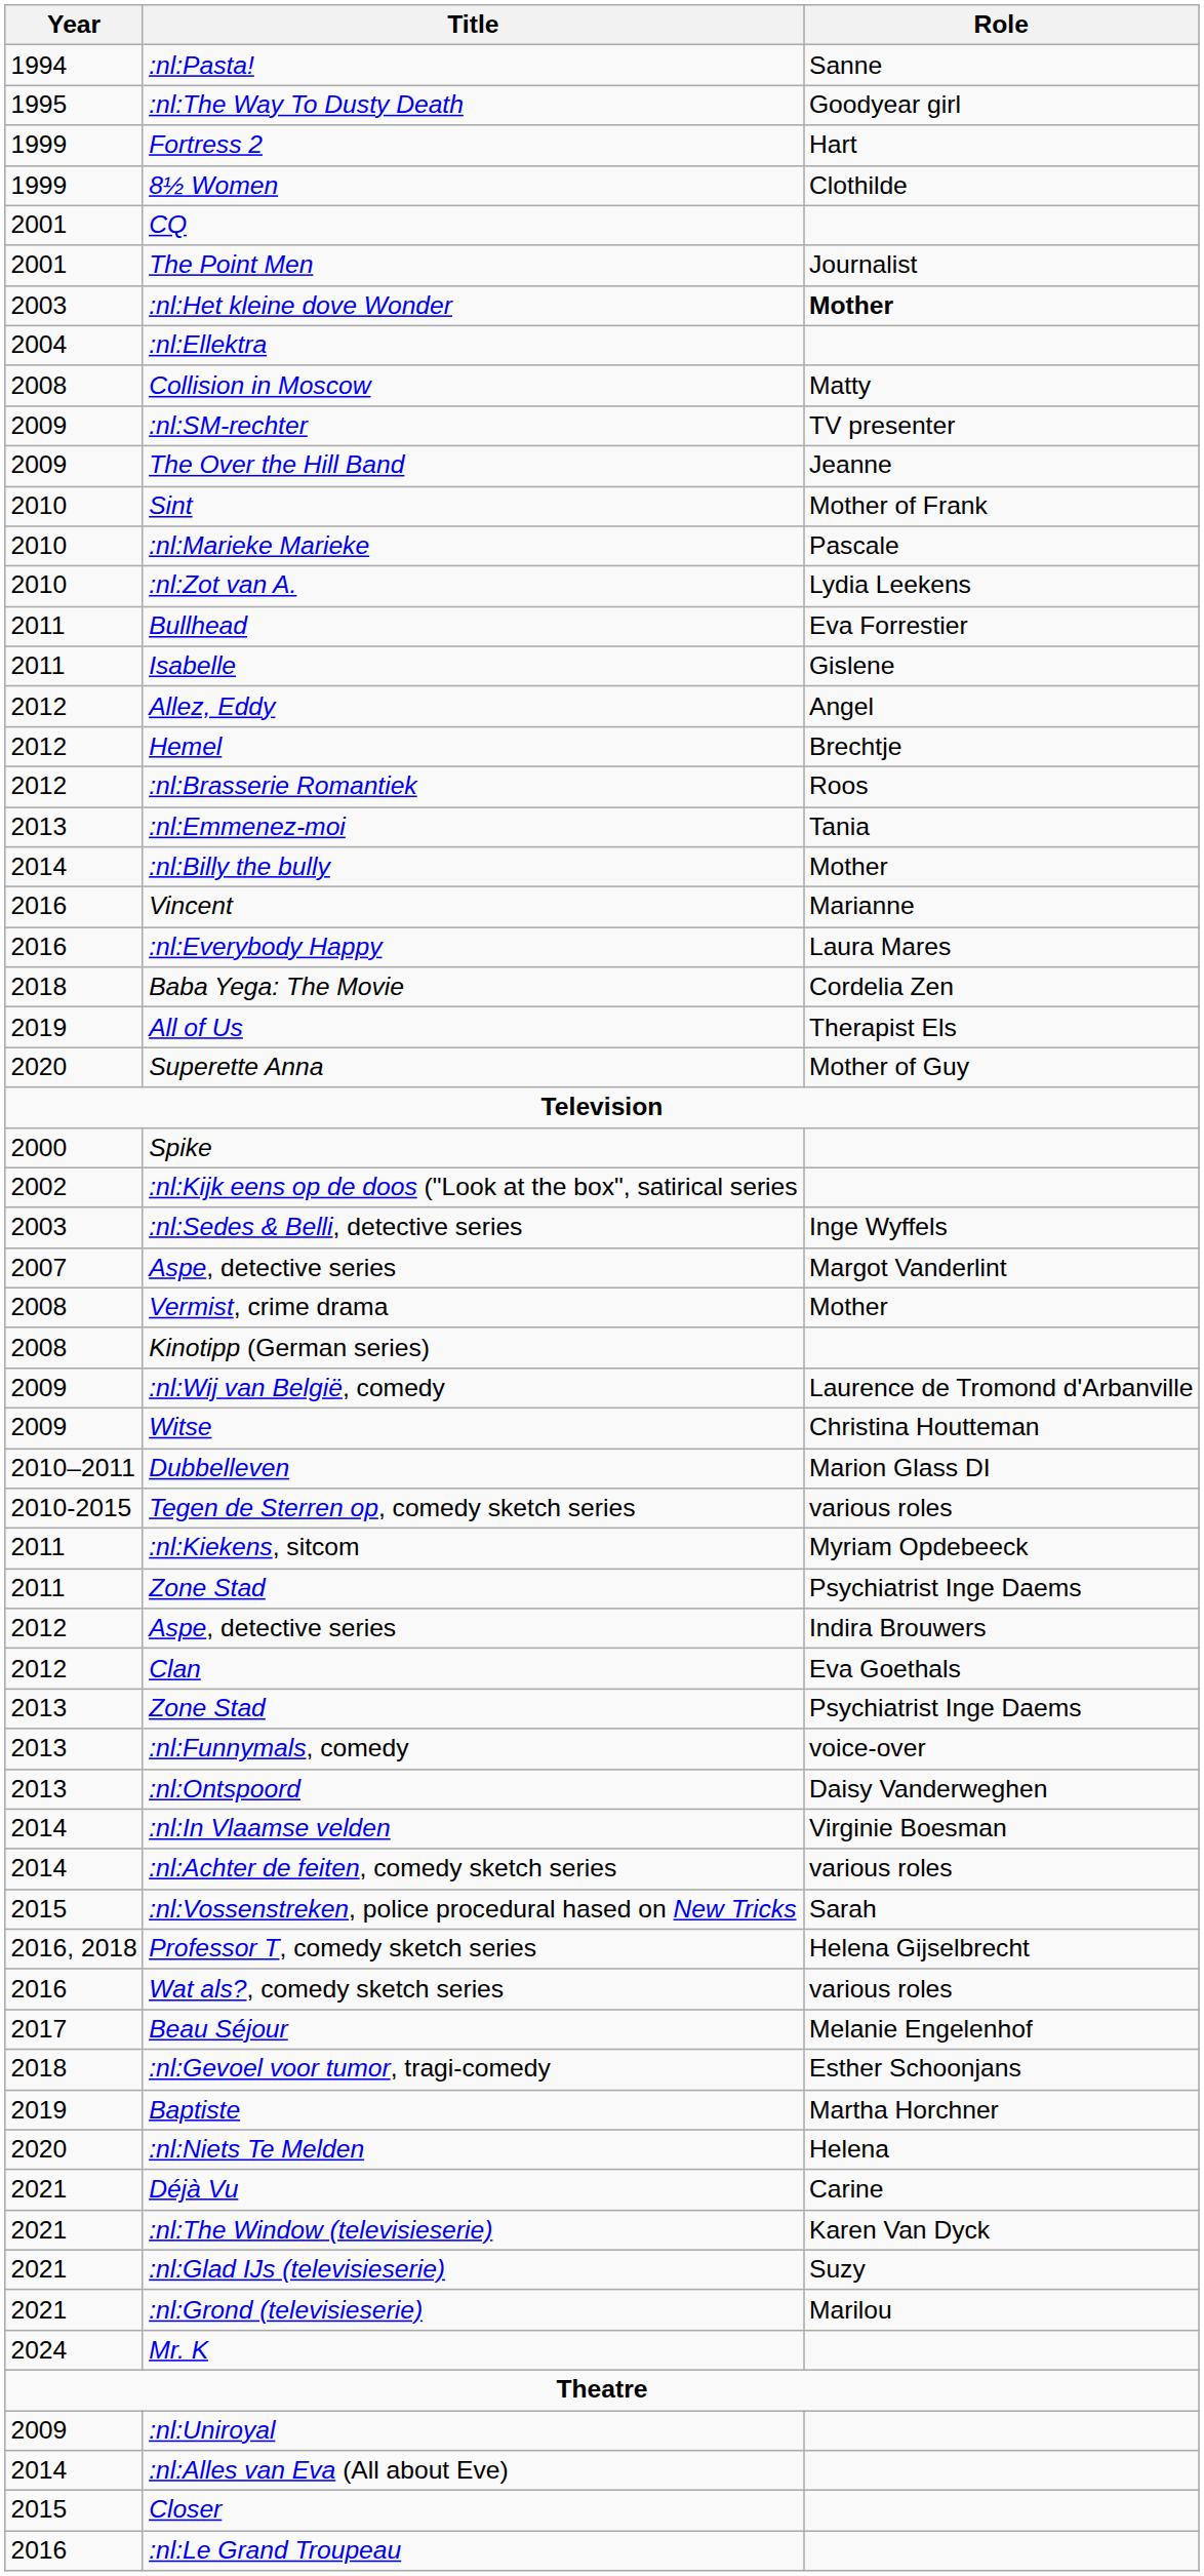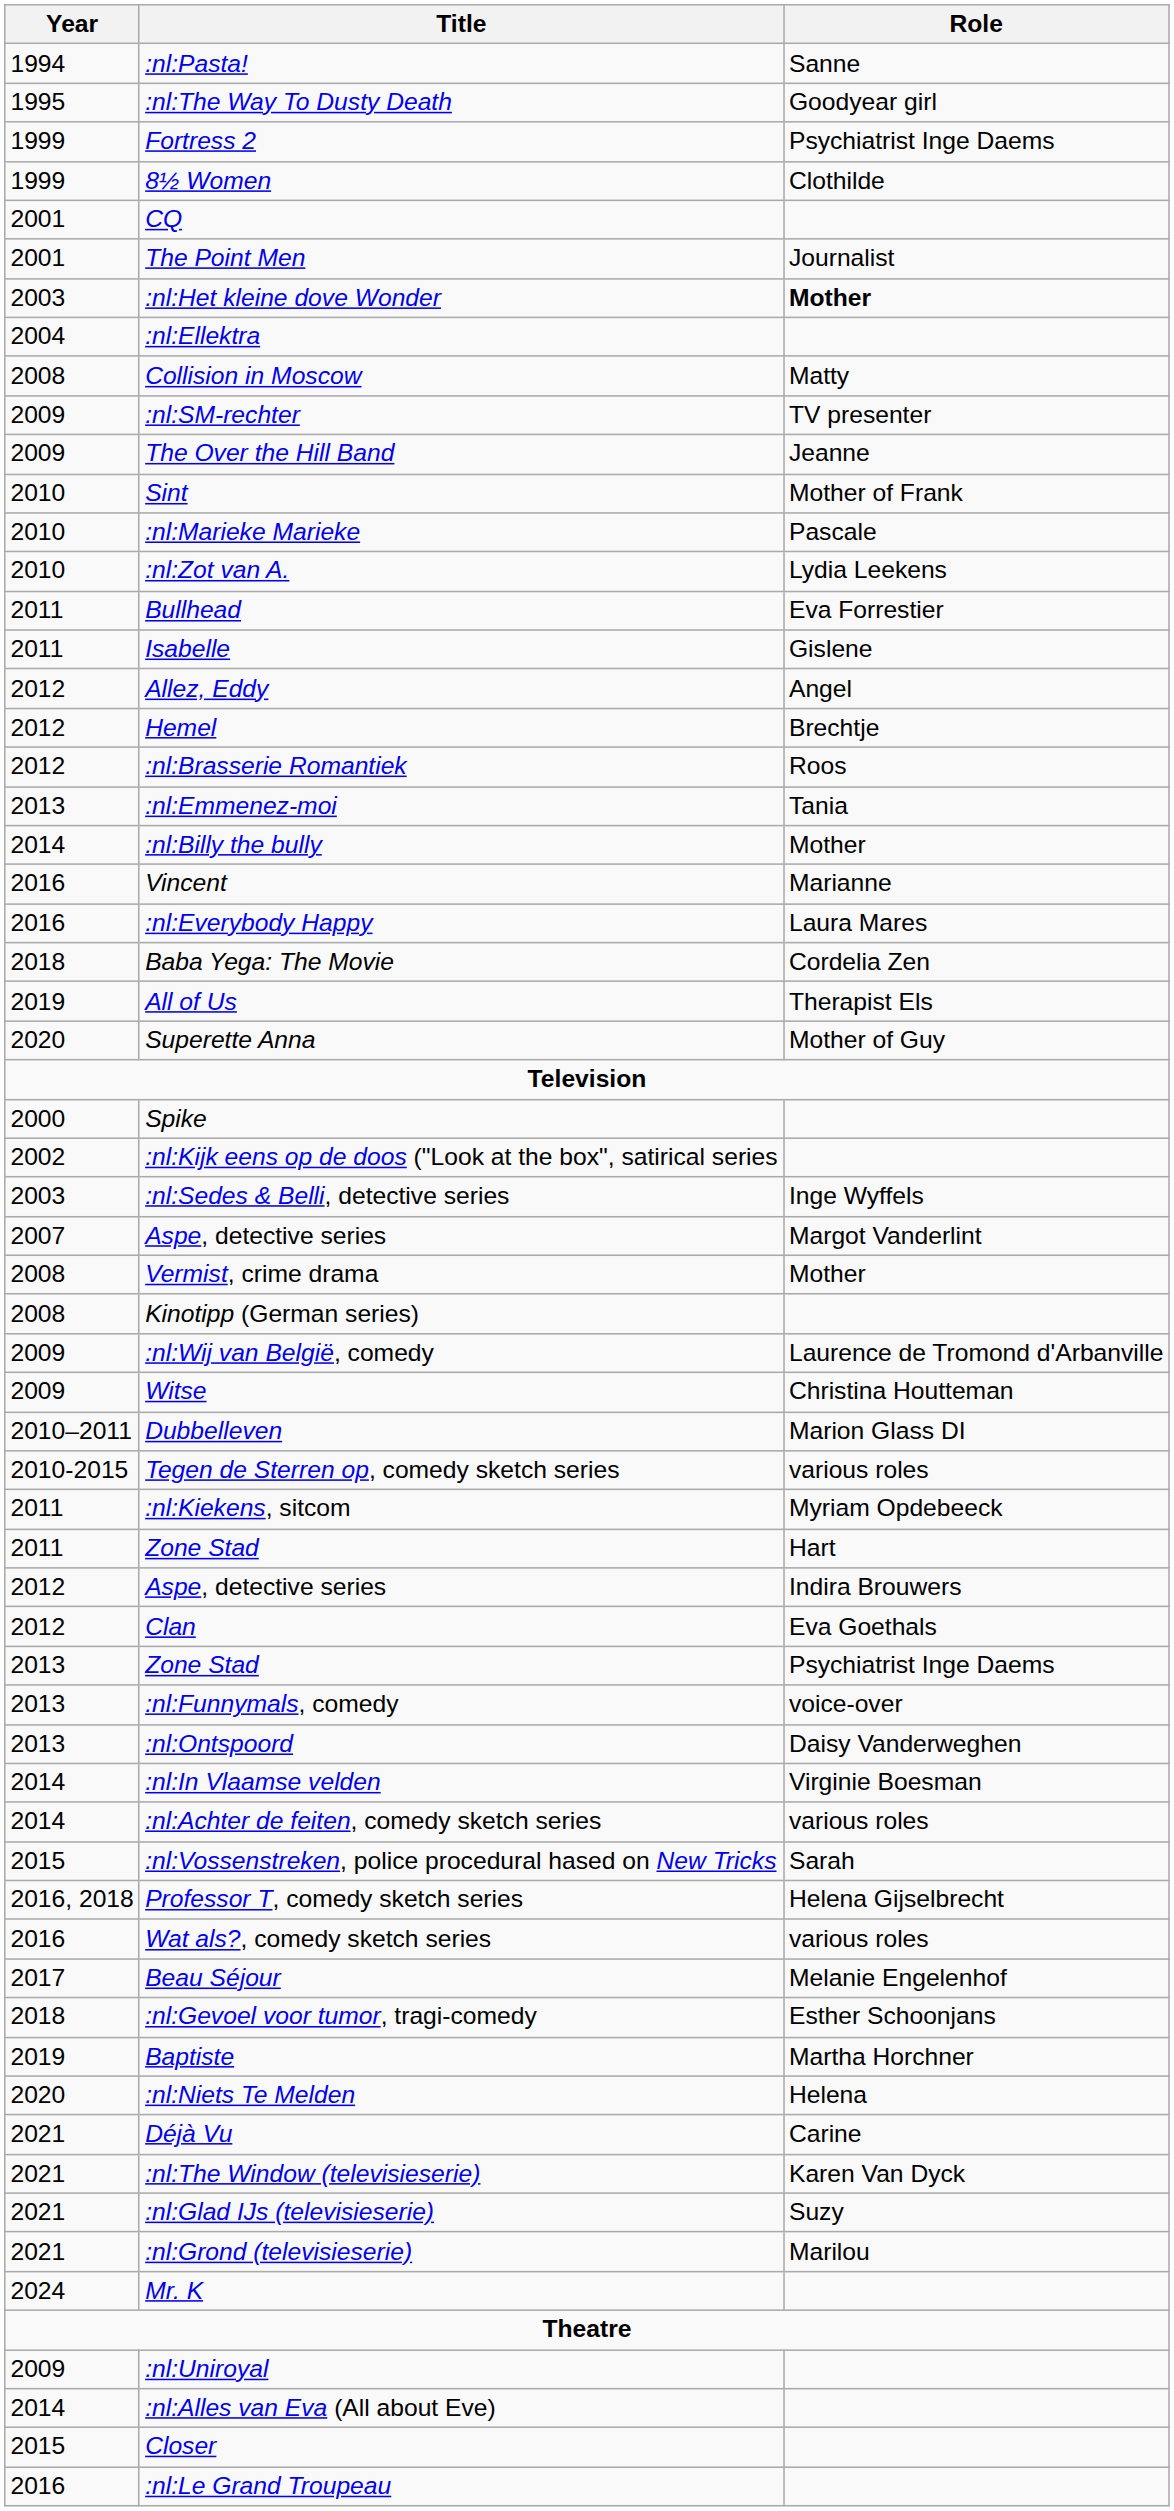 <table class="wikitable">
 <tr>
 <th>Year</th>
 <th>Title</th>
 <th>Role</th>
 </tr>
 <tr>
 <td>1994</td>
 <td><em><a href='#'>:nl:Pasta!</a></em></td>
 <td>Sanne</td>
 </tr>
 <tr>
 <td>1995</td>
 <td><em><a href='#'>:nl:The Way To Dusty Death</a></em></td>
 <td>Goodyear girl</td>
 </tr>
 <tr>
 <td>1999</td>
 <td><em><a href='#'>Fortress 2</a></em></td>
-<td>Hart</td>
+<td>Psychiatrist Inge Daems</td>
 </tr>
 <tr>
 <td>1999</td>
 <td><em><a href='#'>8½ Women</a></em></td>
 <td>Clothilde</td>
 </tr>
 <tr>
 <td>2001</td>
 <td><em><a href='#'>CQ</a></em></td>
 <td Commentator></td>
 </tr>
 <tr>
 <td>2001</td>
 <td><em><a href='#'>The Point Men</a></em></td>
 <td>Journalist</td>
 </tr>
 <tr>
 <td>2003</td>
 <td><em><a href='#'>:nl:Het kleine dove Wonder</a></em></td>
 <td><strong>Mother</strong></td>
 </tr>
 <tr>
 <td>2004</td>
 <td><em><a href='#'>:nl:Ellektra</a></em></td>
 <td></td>
 </tr>
 <tr>
 <td>2008</td>
 <td><em><a href='#'>Collision in Moscow</a></em></td>
 <td>Matty</td>
 </tr>
 <tr>
 <td>2009</td>
 <td><em><a href='#'>:nl:SM-rechter</a></em></td>
 <td>TV presenter</td>
 </tr>
 <tr>
 <td>2009</td>
 <td><em><a href='#'>The Over the Hill Band</a></em></td>
 <td>Jeanne</td>
 </tr>
 <tr>
 <td>2010</td>
 <td><em><a href='#'>Sint</a></em></td>
 <td>Mother of Frank</td>
 </tr>
 <tr>
 <td>2010</td>
 <td><em><a href='#'>:nl:Marieke Marieke</a></em></td>
 <td>Pascale</td>
 </tr>
 <tr>
 <td>2010</td>
 <td><em><a href='#'>:nl:Zot van A.</a></em></td>
 <td>Lydia Leekens</td>
 </tr>
 <tr>
 <td>2011</td>
 <td><em><a href='#'>Bullhead</a></em></td>
 <td>Eva Forrestier</td>
 </tr>
 <tr>
 <td>2011</td>
 <td><em><a href='#'>Isabelle</a></em></td>
 <td>Gislene</td>
 </tr>
 <tr>
 <td>2012</td>
 <td><em><a href='#'>Allez, Eddy</a></em></td>
 <td>Angel</td>
 </tr>
 <tr>
 <td>2012</td>
 <td><em><a href='#'>Hemel</a></em></td>
 <td>Brechtje</td>
 </tr>
 <tr>
 <td>2012</td>
 <td><em><a href='#'>:nl:Brasserie Romantiek</a></em></td>
 <td>Roos</td>
 </tr>
 <tr>
 <td>2013</td>
 <td><em><a href='#'>:nl:Emmenez-moi</a></em></td>
 <td>Tania</td>
 </tr>
 <tr>
 <td>2014</td>
 <td><em><a href='#'>:nl:Billy the bully</a></em></td>
 <td>Mother</td>
 </tr>
 <tr>
 <td>2016</td>
 <td><em>Vincent</em></td>
 <td>Marianne</td>
 </tr>
 <tr>
 <td>2016</td>
 <td><em><a href='#'>:nl:Everybody Happy</a></em></td>
 <td>Laura Mares</td>
 </tr>
 <tr>
 <td>2018</td>
 <td><em>Baba Yega: The Movie</em></td>
 <td>Cordelia Zen</td>
 </tr>
 <tr>
 <td>2019</td>
 <td><em><a href='#'>All of Us</a></em></td>
 <td>Therapist Els</td>
 </tr>
 <tr>
 <td>2020</td>
 <td><em>Superette Anna</em></td>
 <td>Mother of Guy</td>
 </tr>
 <tr>
 <td align=center colspan=3><strong>Television</strong></td>
 </tr>
 <tr>
 <td>2000</td>
 <td><em>Spike</em></td>
 <td></td>
 </tr>
 <tr>
 <td>2002</td>
 <td><em><a href='#'>:nl:Kijk eens op de doos</a></em> ("Look at the box", satirical series</td>
 <td></td>
 </tr>
 <tr>
 <td>2003</td>
 <td><em><a href='#'>:nl:Sedes & Belli</a></em>, detective series</td>
 <td>Inge Wyffels</td>
 </tr>
 <tr>
 <td>2007</td>
 <td><em><a href='#'>Aspe</a></em>, detective series</td>
 <td>Margot Vanderlint</td>
 </tr>
 <tr>
 <td>2008</td>
 <td><em><a href='#'>Vermist</a></em>, crime drama</td>
 <td>Mother</td>
 </tr>
 <tr>
 <td>2008</td>
 <td><em>Kinotipp</em> (German series)</td>
 <td></td>
 </tr>
 <tr>
 <td>2009</td>
 <td><em><a href='#'>:nl:Wij van België</a></em>, comedy</td>
 <td>Laurence de Tromond d'Arbanville</td>
 </tr>
 <tr>
 <td>2009</td>
 <td><em><a href='#'>Witse</a></em></td>
 <td>Christina Houtteman</td>
 </tr>
 <tr>
 <td>2010–2011</td>
 <td><em><a href='#'>Dubbelleven</a></em></td>
 <td>Marion Glass DI</td>
 </tr>
 <tr>
 <td>2010-2015</td>
 <td><em><a href='#'>Tegen de Sterren op</a></em>, comedy sketch series</td>
 <td>various roles</td>
 </tr>
 <tr>
 <td>2011</td>
 <td><em><a href='#'>:nl:Kiekens</a></em>, sitcom</td>
 <td>Myriam Opdebeeck</td>
 </tr>
 <tr>
 <td>2011</td>
 <td><em><a href='#'>Zone Stad</a></em></td>
-<td>Psychiatrist Inge Daems</td>
+<td>Hart</td>
 </tr>
 <tr>
 <td>2012</td>
 <td><em><a href='#'>Aspe</a></em>, detective series</td>
 <td>Indira Brouwers</td>
 </tr>
 <tr>
 <td>2012</td>
 <td><em><a href='#'>Clan</a></em></td>
 <td>Eva Goethals</td>
 </tr>
 <tr>
 <td>2013</td>
 <td><em><a href='#'>Zone Stad</a></em></td>
 <td>Psychiatrist Inge Daems</td>
 </tr>
 <tr>
 <td>2013</td>
 <td><em><a href='#'>:nl:Funnymals</a></em>, comedy</td>
 <td>voice-over</td>
 </tr>
 <tr>
 <td>2013</td>
 <td><em><a href='#'>:nl:Ontspoord</a></em></td>
 <td>Daisy Vanderweghen</td>
 </tr>
 <tr>
 <td>2014</td>
 <td><em><a href='#'>:nl:In Vlaamse velden</a></em></td>
 <td>Virginie Boesman</td>
 </tr>
 <tr>
 <td>2014</td>
 <td><em><a href='#'>:nl:Achter de feiten</a></em>, comedy sketch series</td>
 <td>various roles</td>
 </tr>
 <tr>
 <td>2015</td>
 <td><em><a href='#'>:nl:Vossenstreken</a></em>, police procedural hased on <em><a href='#'>New Tricks</a></em></td>
 <td>Sarah</td>
 </tr>
 <tr>
 <td>2016, 2018</td>
 <td><em><a href='#'>Professor T</a></em>, comedy sketch series</td>
 <td>Helena Gijselbrecht</td>
 </tr>
 <tr>
 <td>2016</td>
 <td><em><a href='#'>Wat als?</a></em>, comedy sketch series</td>
 <td>various roles</td>
 </tr>
 <tr>
 <td>2017</td>
 <td><em><a href='#'>Beau Séjour</a></em></td>
 <td>Melanie Engelenhof</td>
 </tr>
 <tr>
 <td>2018</td>
 <td><em><a href='#'>:nl:Gevoel voor tumor</a></em>, tragi-comedy</td>
 <td>Esther Schoonjans</td>
 </tr>
 <tr>
 <td>2019</td>
 <td><em><a href='#'>Baptiste</a></em></td>
 <td>Martha Horchner</td>
 </tr>
 <tr>
 <td>2020</td>
 <td><em><a href='#'>:nl:Niets Te Melden</a></em></td>
 <td>Helena</td>
 </tr>
 <tr>
 <td>2021</td>
 <td><em><a href='#'>Déjà Vu</a></em></td>
 <td>Carine</td>
 </tr>
 <tr>
 <td>2021</td>
 <td><em><a href='#'>:nl:The Window (televisieserie)</a></em></td>
 <td>Karen Van Dyck</td>
 </tr>
 <tr>
 <td>2021</td>
 <td><em><a href='#'>:nl:Glad IJs (televisieserie)</a></em></td>
 <td>Suzy</td>
 </tr>
 <tr>
 <td>2021</td>
 <td><em><a href='#'>:nl:Grond (televisieserie)</a></em></td>
 <td>Marilou</td>
 </tr>
 <tr>
 <td>2024</td>
 <td><em><a href='#'>Mr. K</a></em></td>
 <td></td>
 </tr>
 <tr>
 <td align=center colspan=3><strong>Theatre</strong></td>
 </tr>
 <tr>
 <td>2009</td>
 <td><em><a href='#'>:nl:Uniroyal</a></em></td>
 <td></td>
 </tr>
 <tr>
 <td>2014</td>
 <td><em><a href='#'>:nl:Alles van Eva</a></em> (All about Eve)</td>
 <td></td>
 </tr>
 <tr>
 <td>2015</td>
 <td><em><a href='#'>Closer</a></em></td>
 <td></td>
 </tr>
 <tr>
 <td>2016</td>
 <td><em><a href='#'>:nl:Le Grand Troupeau</a></em></td>
 <td></td>
 </tr>
 </table>
